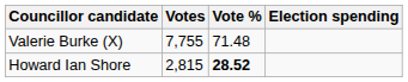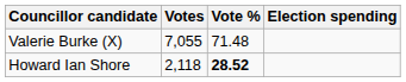 <table class="wikitable">
 <tr>
 <th>Councillor candidate</th>
 <th>Votes</th>
 <th>Vote %</th>
 <th>Election spending</th>
 </tr>
 <tr>
 <td>Valerie Burke (X)</td>
-<td>7,755</td>
+<td>7,055</td>
 <td>71.48</td>
 <td></td>
 </tr>
 <tr>
 <td>Howard Ian Shore</td>
-<td>2,815</td>
+<td>2,118</td>
 <td><strong>28.52</strong></td>
 <td></td>
 </tr>
 </table>
